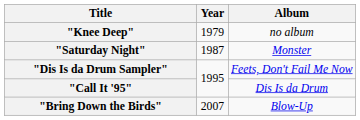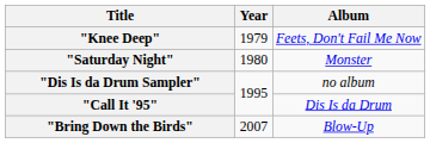 <table class="wikitable plainrowheaders" style="text-align:center;">
 <tr>
 <th scope="col" style="width:16em;">Title</th>
 <th scope="col" style="width:2.25em;">Year<br></th>
 <th scope="col">Album</th>
 </tr>
 <tr>
 <th scope="row">"Knee Deep"</th>
 <td>1979</td>
-<td><em>no album</em></td>
+<td><em><a href='#'>Feets, Don't Fail Me Now</a></em></td>
 </tr>
 <tr>
 <th scope="row">"Saturday Night"</th>
-<td>1987</td>
+<td>1980</td>
 <td><em><a href='#'>Monster</a></em></td>
 </tr>
 <tr>
 <th scope="row">"Dis Is da Drum Sampler"</th>
 <td rowspan="2">1995</td>
-<td><em><a href='#'>Feets, Don't Fail Me Now</a></em></td>
+<td><em>no album</em></td>
 </tr>
 <tr>
 <th scope="row">"Call It '95"</th>
 <td><em><a href='#'>Dis Is da Drum</a></em></td>
 </tr>
 <tr>
 <th scope="row">"Bring Down the Birds"</th>
 <td>2007</td>
 <td><em><a href='#'>Blow-Up</a></em></td>
 </tr>
 </table>
